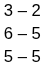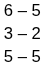 <table style="text-align:center">
 <tr>
 <th width=200></th>
 <th width=100></th>
 <th width=200></th>
 </tr>
 <tr>
 <td align=right><strong></strong></td>
-<td>3 – 2</td>
+<td>6 – 5</td>
 <td align=left></td>
 </tr>
 <tr>
 <td align=right><strong></strong></td>
-<td>6 – 5</td>
+<td>3 – 2</td>
 <td align=left></td>
 </tr>
 <tr>
 <td align=right><strong></strong></td>
 <td>5 – 5</td>
 <td align=left><strong></strong></td>
 </tr>
 </table>
